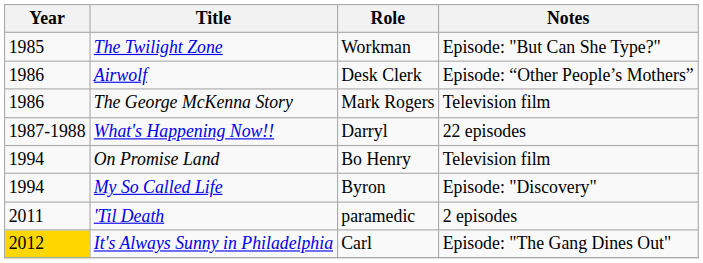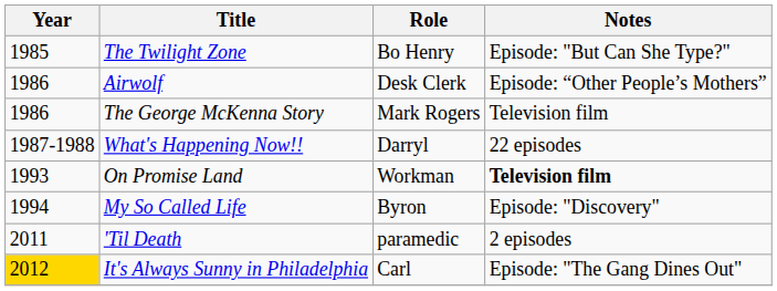 <table class="wikitable sortable">
 <tr>
 <th>Year</th>
 <th>Title</th>
 <th>Role</th>
 <th class="unsortable">Notes</th>
 </tr>
 <tr>
 <td>1985</td>
 <td><em><a href='#'>The Twilight Zone</a></em></td>
-<td>Workman</td>
+<td>Bo Henry</td>
 <td>Episode: "But Can She Type?"</td>
 </tr>
 <tr>
 <td>1986</td>
 <td><em><a href='#'>Airwolf</a></em></td>
 <td>Desk Clerk</td>
 <td>Episode: “Other People’s Mothers”</td>
 </tr>
 <tr>
 <td>1986</td>
 <td><em>The George McKenna Story</em></td>
 <td>Mark Rogers</td>
 <td>Television film</td>
 </tr>
 <tr>
 <td>1987-1988</td>
 <td><em><a href='#'>What's Happening Now!!</a></em></td>
 <td>Darryl</td>
 <td>22 episodes</td>
 </tr>
 <tr>
-<td>1994</td>
+<td>1993</td>
 <td><em>On Promise Land</em></td>
-<td>Bo Henry</td>
-<td>Television film</td>
+<td>Workman</td>
+<td><strong>Television film</strong></td>
 </tr>
 <tr>
 <td>1994</td>
 <td><em><a href='#'>My So Called Life</a></em></td>
 <td>Byron</td>
 <td>Episode: "Discovery"</td>
 </tr>
 <tr>
 <td>2011</td>
 <td><em><a href='#'>'Til Death</a></em></td>
 <td>paramedic</td>
 <td>2 episodes</td>
 </tr>
 <tr>
 <td style="background: gold;">2012</td>
 <td><em><a href='#'>It's Always Sunny in Philadelphia</a></em></td>
 <td>Carl</td>
 <td>Episode: "The Gang Dines Out"</td>
 </tr>
 <tr>
 </tr>
 </table>
